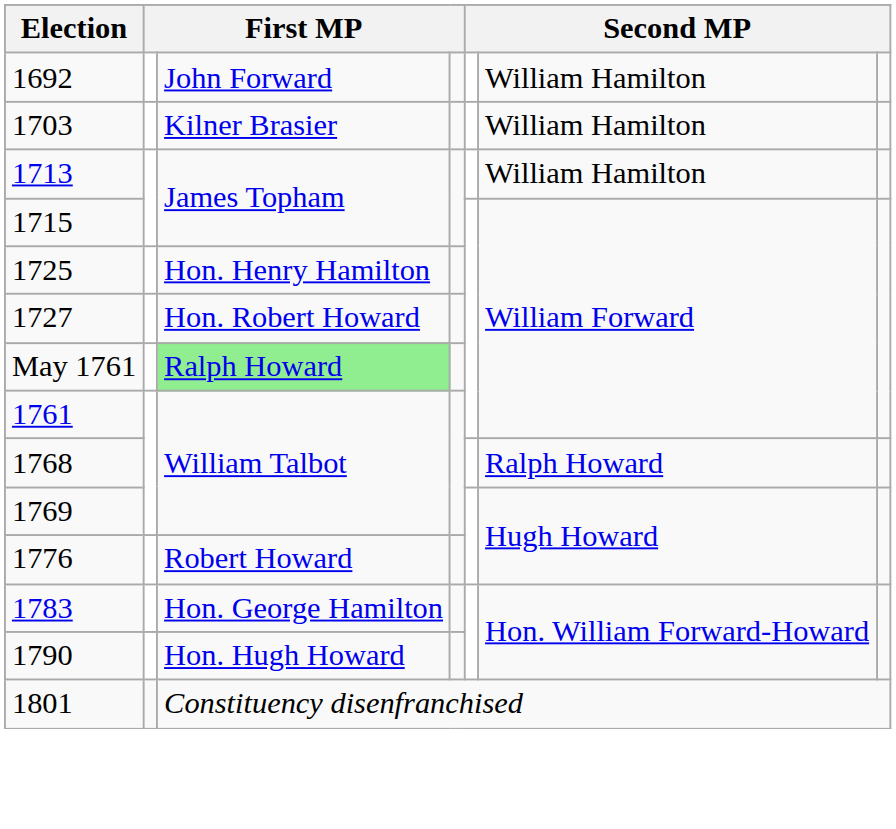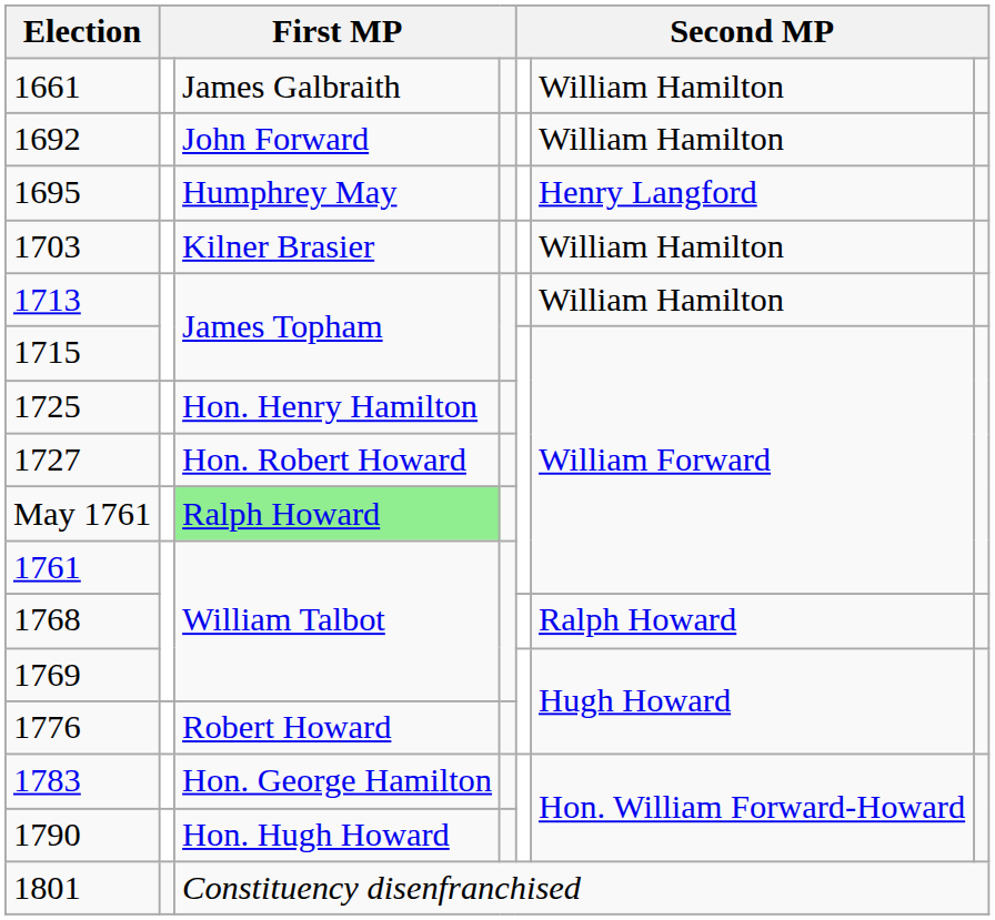 <table class="wikitable">
 <tr>
 <th>Election</th>
 <th colspan=3>First MP</th>
 <th colspan=3>Second MP</th>
+</tr>
+<tr>
+<td>1661</td>
+<td style="background-color: white"></td>
+<td>James Galbraith</td>
+<td></td>
+<td style="background-color: white"></td>
+<td>William Hamilton</td>
+<td></td>
 </tr>
 <tr>
 <td>1692</td>
 <td style="background-color: white"></td>
 <td><a href='#'>John Forward</a></td>
 <td></td>
 <td style="background-color: white"></td>
 <td>William Hamilton</td>
+<td></td>
+</tr>
+<tr>
+<td>1695</td>
+<td style="background-color: white"></td>
+<td><a href='#'>Humphrey May</a></td>
+<td></td>
+<td style="background-color: white"></td>
+<td><a href='#'>Henry Langford</a></td>
 <td></td>
 </tr>
 <tr>
 <td>1703</td>
 <td style="background-color: white"></td>
 <td><a href='#'>Kilner Brasier</a></td>
 <td></td>
 <td style="background-color: white"></td>
 <td>William Hamilton</td>
 <td></td>
 </tr>
 <tr>
 <td><a href='#'>1713</a></td>
 <td rowspan="2" style="background-color: white"></td>
 <td rowspan="2"><a href='#'>James Topham</a></td>
 <td rowspan="2"></td>
 <td style="background-color: white"></td>
 <td>William Hamilton</td>
 <td></td>
 </tr>
 <tr>
 <td>1715</td>
 <td rowspan="5" style="background-color: white"></td>
 <td rowspan="5"><a href='#'>William Forward</a></td>
 <td rowspan="5"></td>
 </tr>
 <tr>
 <td>1725</td>
 <td style="background-color: white"></td>
 <td><a href='#'>Hon. Henry Hamilton</a></td>
 <td></td>
 </tr>
 <tr>
 <td>1727</td>
 <td style="background-color: white"></td>
 <td><a href='#'>Hon. Robert Howard</a></td>
 <td></td>
 </tr>
 <tr>
 <td>May 1761</td>
 <td style="background-color: white"></td>
 <td style="background: lightgreen;"><a href='#'>Ralph Howard</a></td>
 <td></td>
 </tr>
 <tr>
 <td><a href='#'>1761</a></td>
 <td rowspan="3" style="background-color: white"></td>
 <td rowspan="3"><a href='#'>William Talbot</a></td>
 <td rowspan="3"></td>
 </tr>
 <tr>
 <td>1768</td>
 <td style="background-color: white"></td>
 <td><a href='#'>Ralph Howard</a></td>
 <td></td>
 </tr>
 <tr>
 <td>1769</td>
 <td rowspan="2" style="background-color: white"></td>
 <td rowspan="2"><a href='#'>Hugh Howard</a></td>
 <td rowspan="2"></td>
 </tr>
 <tr>
 <td>1776</td>
 <td style="background-color: white"></td>
 <td><a href='#'>Robert Howard</a></td>
 <td></td>
 </tr>
 <tr>
 <td><a href='#'>1783</a></td>
 <td style="background-color: white"></td>
 <td><a href='#'>Hon. George Hamilton</a></td>
 <td></td>
 <td rowspan="2" style="background-color: white"></td>
 <td rowspan="2"><a href='#'>Hon. William Forward-Howard</a></td>
 <td rowspan="2"></td>
 </tr>
 <tr>
 <td>1790</td>
 <td style="background-color: white"></td>
 <td><a href='#'>Hon. Hugh Howard</a></td>
 <td></td>
 </tr>
 <tr>
 <td>1801</td>
 <td></td>
 <td colspan = "5"><em>Constituency disenfranchised</em></td>
 </tr>
 </table>
